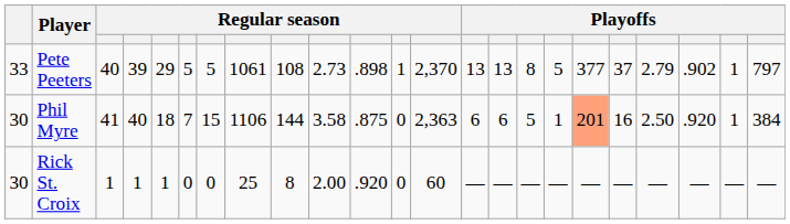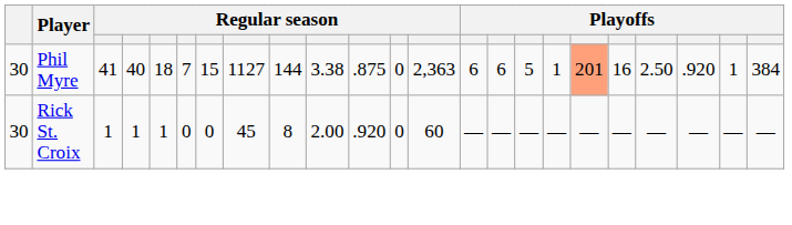 <table class="wikitable plainrowheaders" style="text-align:center;">
 <tr>
 <th scope="col" rowspan="2"></th>
 <th scope="col" rowspan="2">Player</th>
 <th scope=colgroup colspan=11>Regular season</th>
 <th scope=colgroup colspan=10>Playoffs</th>
 </tr>
 <tr>
 <th scope="col"></th>
 <th scope="col"></th>
 <th scope="col"></th>
 <th scope="col"></th>
 <th scope="col"></th>
 <th scope="col"></th>
 <th scope="col"></th>
 <th scope="col"></th>
 <th scope="col"></th>
 <th scope="col"></th>
 <th scope="col"></th>
 <th scope="col"></th>
 <th scope="col"></th>
 <th scope="col"></th>
 <th scope="col"></th>
 <th scope="col"></th>
 <th scope="col"></th>
 <th scope="col"></th>
 <th scope="col"></th>
 <th scope="col"></th>
 <th scope="col"></th>
 </tr>
 <tr>
-<td scope="row">33</td>
-<td align="left"><a href='#'>Pete Peeters</a></td>
-<td>40</td>
-<td>39</td>
-<td>29</td>
-<td>5</td>
-<td>5</td>
-<td>1061</td>
-<td>108</td>
-<td>2.73</td>
-<td>.898</td>
-<td>1</td>
-<td>2,370</td>
-<td>13</td>
-<td>13</td>
-<td>8</td>
-<td>5</td>
-<td>377</td>
-<td>37</td>
-<td>2.79</td>
-<td>.902</td>
-<td>1</td>
-<td>797</td>
-</tr>
-<tr>
 <td scope="row">30</td>
 <td align="left"><a href='#'>Phil Myre</a></td>
 <td>41</td>
 <td>40</td>
 <td>18</td>
 <td>7</td>
 <td>15</td>
-<td>1106</td>
+<td>1127</td>
 <td>144</td>
-<td>3.58</td>
+<td>3.38</td>
 <td>.875</td>
 <td>0</td>
 <td>2,363</td>
 <td>6</td>
 <td>6</td>
 <td>5</td>
 <td>1</td>
 <td style="background: lightsalmon;">201</td>
 <td>16</td>
 <td>2.50</td>
 <td>.920</td>
 <td>1</td>
 <td>384</td>
 </tr>
 <tr>
 <td scope="row">30</td>
 <td align="left"><a href='#'>Rick St. Croix</a></td>
 <td>1</td>
 <td>1</td>
 <td>1</td>
 <td>0</td>
 <td>0</td>
-<td>25</td>
+<td>45</td>
 <td>8</td>
 <td>2.00</td>
 <td>.920</td>
 <td>0</td>
 <td>60</td>
 <td>—</td>
 <td>—</td>
 <td>—</td>
 <td>—</td>
 <td>—</td>
 <td>—</td>
 <td>—</td>
 <td>—</td>
 <td>—</td>
 <td>—</td>
 </tr>
 </table>
